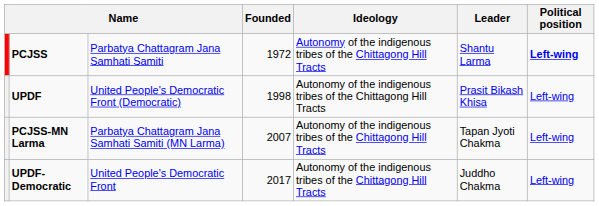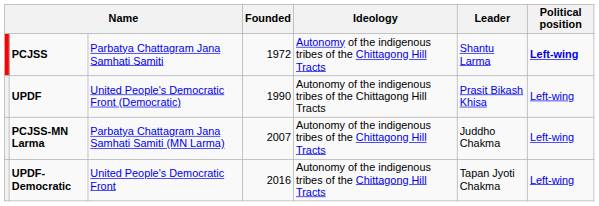 <table class="wikitable sortable">
 <tr>
 <th Colspan="3">Name</th>
 <th>Founded</th>
 <th class="unsortable">Ideology</th>
 <th class="unsortable">Leader</th>
 <th>Political position</th>
 </tr>
 <tr>
 <th style="background:#FF0000;"></th>
 <td><strong>PCJSS</strong></td>
 <td><a href='#'>Parbatya Chattagram Jana Samhati Samiti</a><br></td>
 <td style="text-align:right;">1972</td>
 <td><a href='#'>Autonomy</a> of the indigenous tribes of the <a href='#'>Chittagong Hill Tracts</a></td>
 <td><a href='#'>Shantu Larma</a></td>
 <td><strong><a href='#'>Left-wing</a></strong></td>
 </tr>
 <tr>
 <th></th>
 <td><strong>UPDF</strong></td>
 <td><a href='#'>United People's Democratic Front (Democratic)</a></td>
-<td style="text-align:right;">1998</td>
+<td style="text-align:right;">1990</td>
 <td>Autonomy of the indigenous tribes of the Chittagong Hill Tracts</td>
 <td><a href='#'>Prasit Bikash Khisa</a></td>
 <td><a href='#'>Left-wing</a></td>
 </tr>
 <tr>
 <th></th>
 <td><strong>PCJSS-MN Larma</strong></td>
 <td><a href='#'>Parbatya Chattagram Jana Samhati Samiti (MN Larma)</a></td>
 <td style="text-align:right;">2007</td>
 <td>Autonomy of the indigenous tribes of the <a href='#'>Chittagong Hill Tracts</a></td>
-<td>Tapan Jyoti Chakma</td>
+<td>Juddho Chakma</td>
 <td><a href='#'>Left-wing</a></td>
 </tr>
 <tr>
 <th></th>
 <td><strong>UPDF-Democratic</strong></td>
 <td><a href='#'>United People's Democratic Front</a><br></td>
-<td style="text-align:right;">2017</td>
+<td style="text-align:right;">2016</td>
 <td>Autonomy of the indigenous tribes of the <a href='#'>Chittagong Hill Tracts</a></td>
-<td>Juddho Chakma</td>
+<td>Tapan Jyoti Chakma</td>
 <td><a href='#'>Left-wing</a></td>
 </tr>
 </table>
